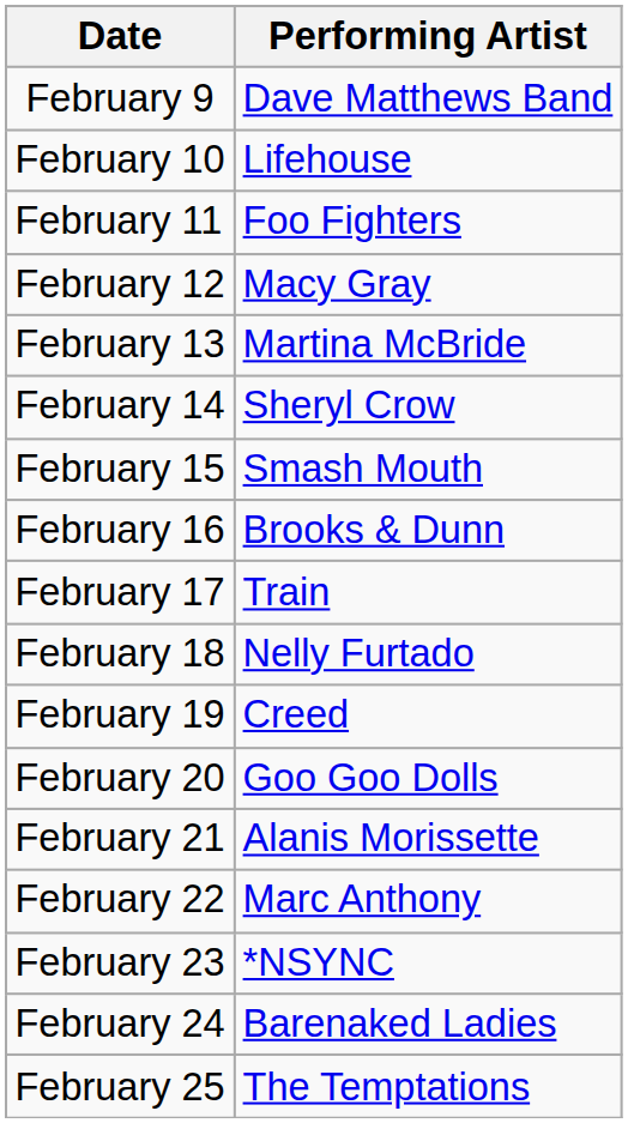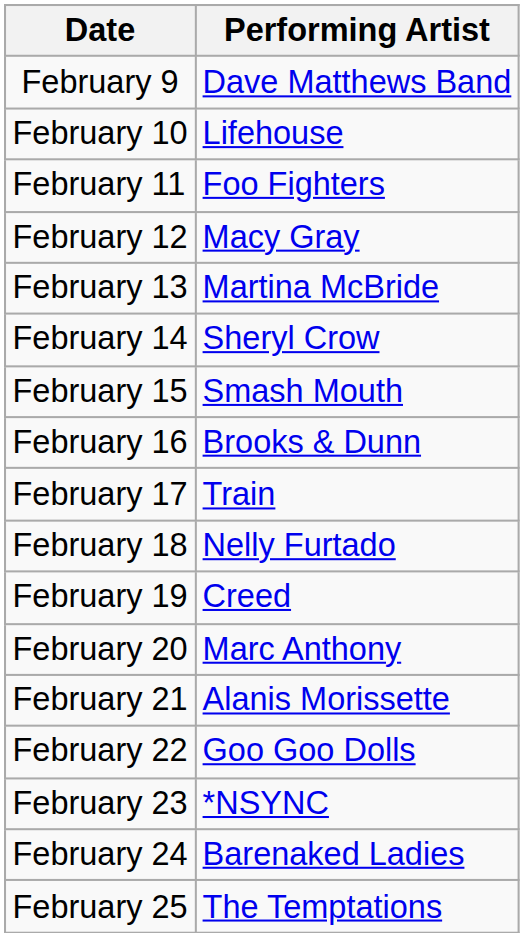 <table class="wikitable sortable">
 <tr>
 <th>Date</th>
 <th>Performing Artist</th>
 </tr>
 <tr>
 <td align=center>February 9</td>
 <td><a href='#'>Dave Matthews Band</a></td>
 </tr>
 <tr>
 <td>February 10</td>
 <td><a href='#'>Lifehouse</a></td>
 </tr>
 <tr>
 <td>February 11</td>
 <td><a href='#'>Foo Fighters</a></td>
 </tr>
 <tr>
 <td>February 12</td>
 <td><a href='#'>Macy Gray</a></td>
 </tr>
 <tr>
 <td align=center>February 13</td>
 <td><a href='#'>Martina McBride</a></td>
 </tr>
 <tr>
 <td align=center>February 14</td>
 <td><a href='#'>Sheryl Crow</a></td>
 </tr>
 <tr>
 <td align=center>February 15</td>
 <td><a href='#'>Smash Mouth</a></td>
 </tr>
 <tr>
 <td align=center>February 16</td>
 <td><a href='#'>Brooks & Dunn</a></td>
 </tr>
 <tr>
 <td align=center>February 17</td>
 <td><a href='#'>Train</a></td>
 </tr>
 <tr>
 <td align=center>February 18</td>
 <td><a href='#'>Nelly Furtado</a></td>
 </tr>
 <tr>
 <td align=center>February 19</td>
 <td><a href='#'>Creed</a></td>
 </tr>
 <tr>
 <td align=center>February 20</td>
-<td><a href='#'>Goo Goo Dolls</a></td>
+<td><a href='#'>Marc Anthony</a></td>
 </tr>
 <tr>
 <td align=center>February 21</td>
 <td><a href='#'>Alanis Morissette</a></td>
 </tr>
 <tr>
 <td align=center>February 22</td>
-<td><a href='#'>Marc Anthony</a></td>
+<td><a href='#'>Goo Goo Dolls</a></td>
 </tr>
 <tr>
 <td align=center>February 23</td>
 <td><a href='#'>*NSYNC</a></td>
 </tr>
 <tr>
 <td align=center>February 24</td>
 <td><a href='#'>Barenaked Ladies</a></td>
 </tr>
 <tr>
 <td align=center>February 25</td>
 <td><a href='#'>The Temptations</a></td>
 </tr>
 </table>
